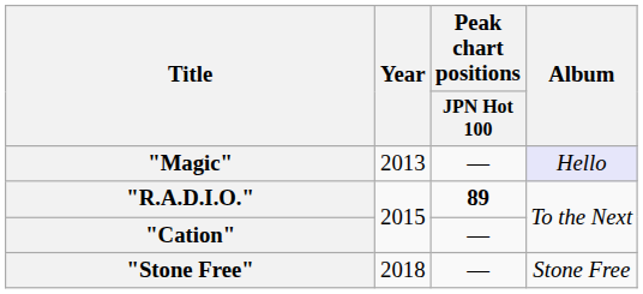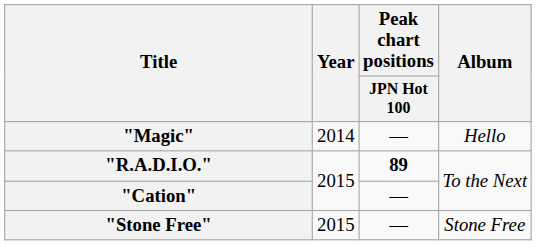 <table class="wikitable plainrowheaders" style="text-align:center;">
 <tr>
 <th scope="col" rowspan="2" style="width:16em;">Title</th>
 <th scope="col" rowspan="2">Year</th>
 <th scope="col" colspan="1">Peak chart positions</th>
 <th scope="col" rowspan="2">Album</th>
 </tr>
 <tr>
 <th style="width:3em;font-size:85%">JPN Hot 100<br></th>
 </tr>
 <tr>
 <th scope="row">"Magic"</th>
-<td>2013</td>
+<td>2014</td>
 <td>—</td>
-<td style="background: lavender;"><em>Hello</em></td>
+<td><em>Hello</em></td>
 </tr>
 <tr>
 <th scope="row">"R.A.D.I.O."</th>
 <td rowspan="2">2015</td>
 <td><strong>89</strong></td>
 <td rowspan=2><em>To the Next</em></td>
 </tr>
 <tr>
 <th scope="row">"Cation"</th>
 <td>—</td>
 </tr>
 <tr>
 <th scope="row">"Stone Free"</th>
-<td>2018</td>
+<td>2015</td>
 <td>—</td>
 <td><em>Stone Free</em></td>
 </tr>
 </table>
